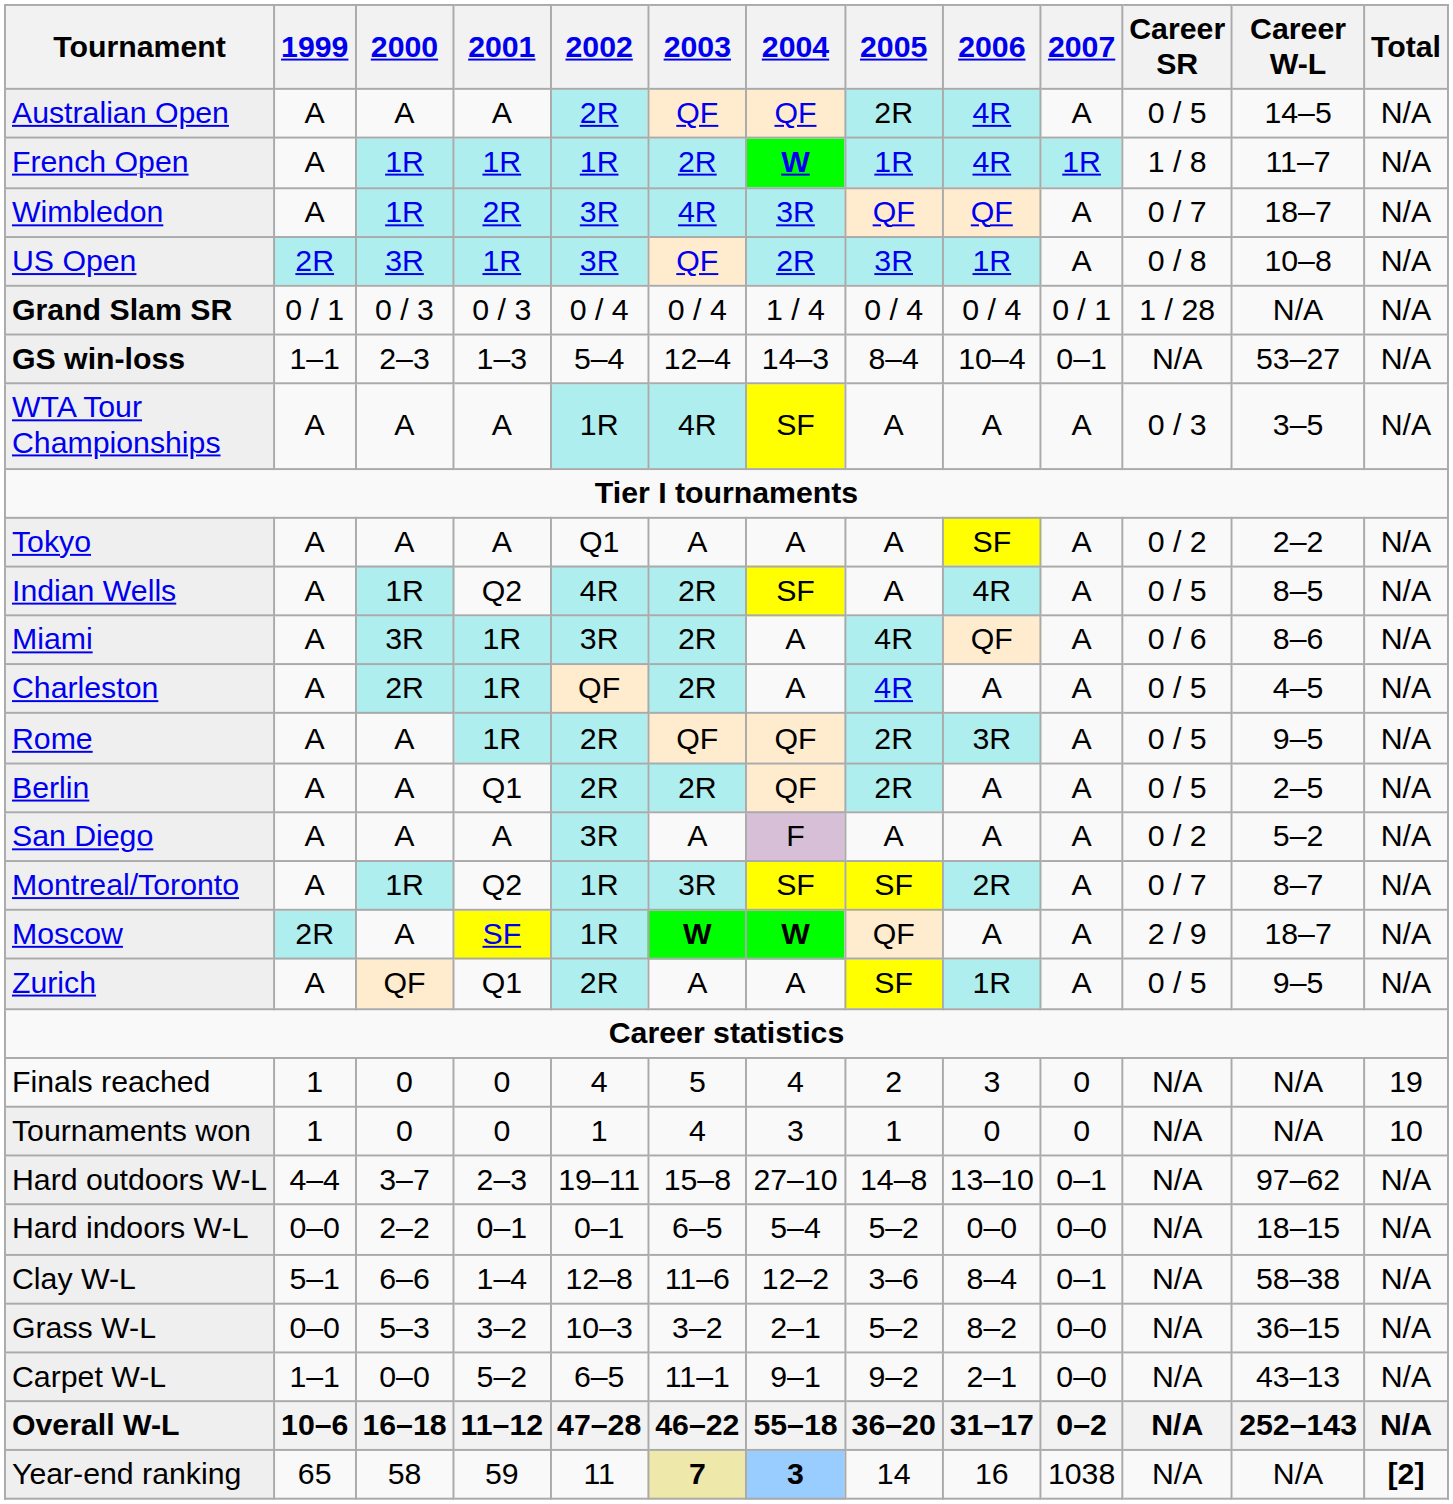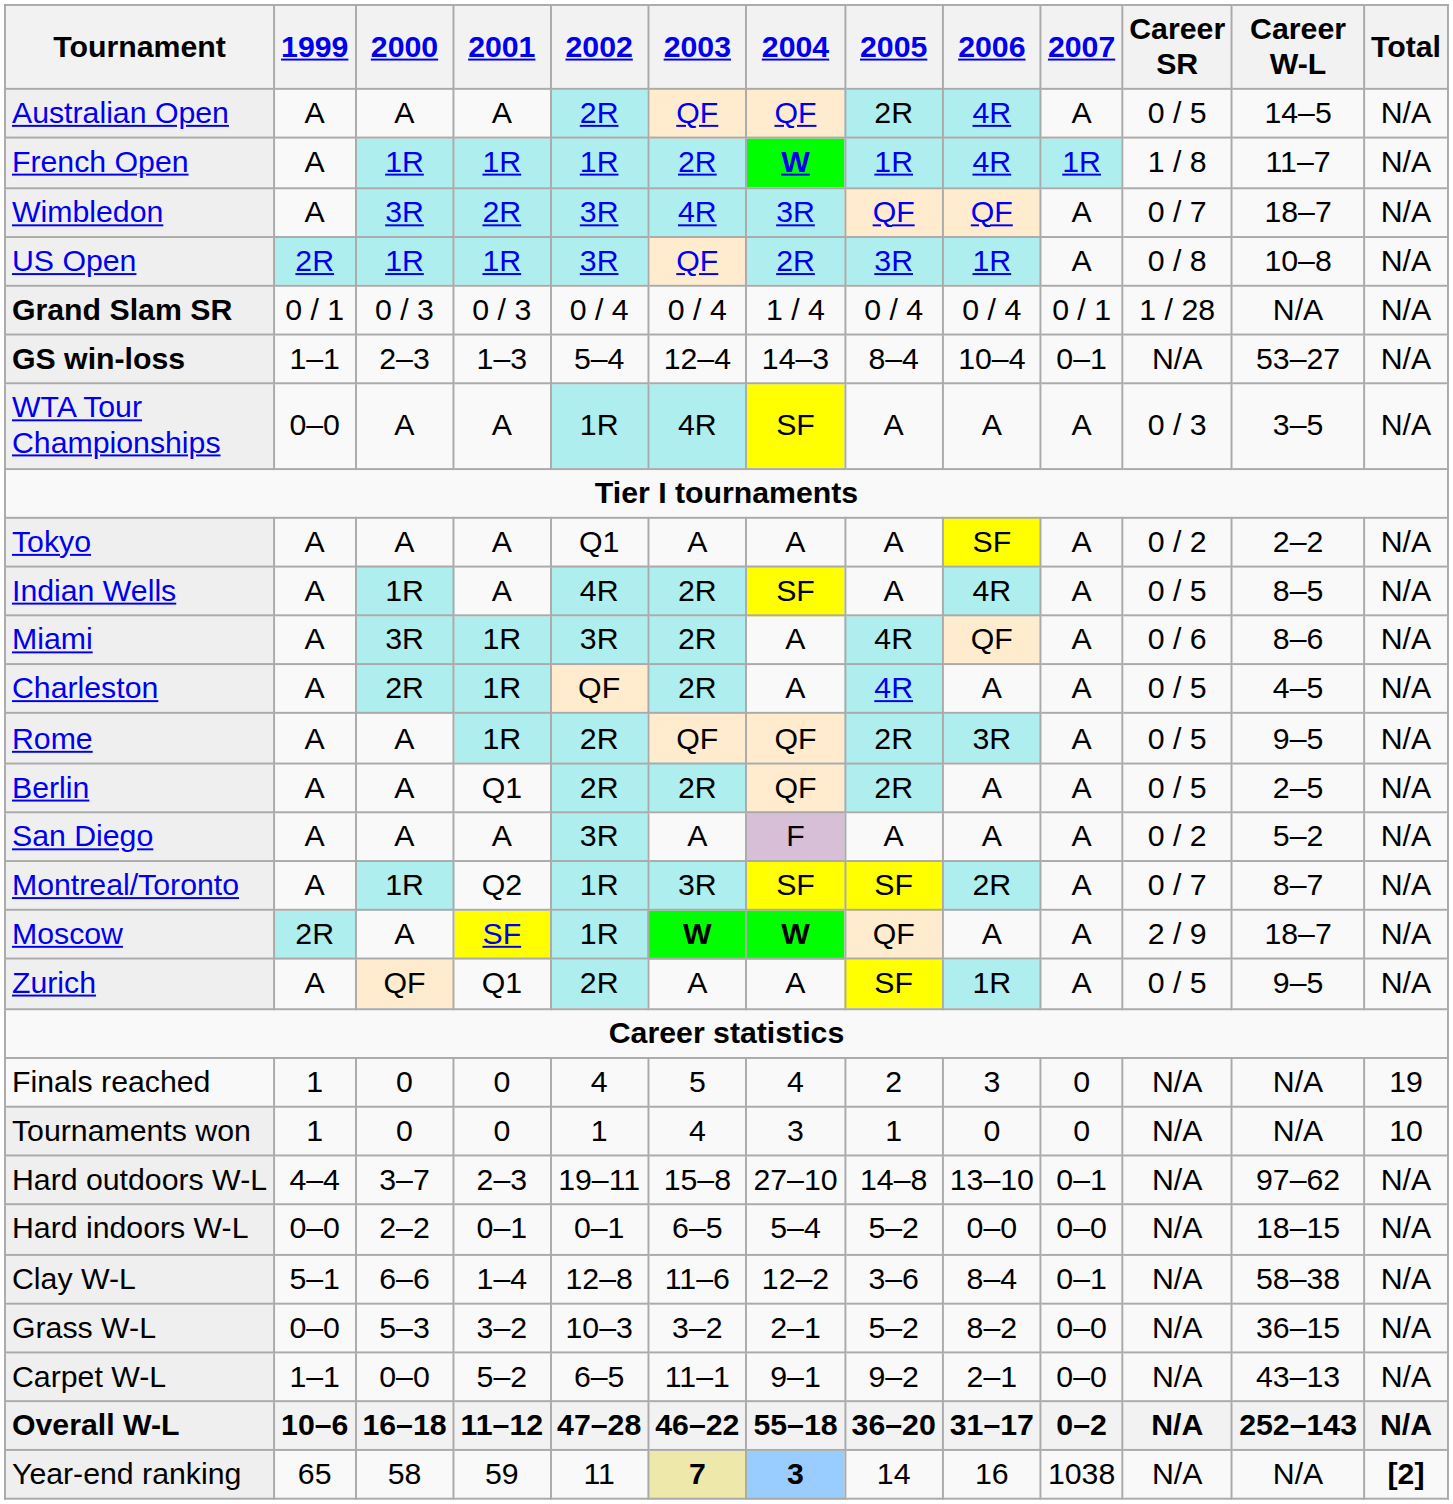 <table class="wikitable nowrap"style=text-align:center;font-size:97%>
 <tr style="background:#efefef;">
 <th>Tournament</th>
 <th><a href='#'>1999</a></th>
 <th><a href='#'>2000</a></th>
 <th><a href='#'>2001</a></th>
 <th><a href='#'>2002</a></th>
 <th><a href='#'>2003</a></th>
 <th><a href='#'>2004</a></th>
 <th><a href='#'>2005</a></th>
 <th><a href='#'>2006</a></th>
 <th><a href='#'>2007</a></th>
 <th>Career<br>SR</th>
 <th>Career<br>W-L</th>
 <th>Total</th>
 </tr>
 <tr>
 <td bgcolor=#EFEFEF align=left><a href='#'>Australian Open</a></td>
 <td>A</td>
 <td>A</td>
 <td>A</td>
 <td bgcolor=#afeeee><a href='#'>2R</a></td>
 <td bgcolor=#ffebcd><a href='#'>QF</a></td>
 <td bgcolor=#ffebcd><a href='#'>QF</a></td>
 <td bgcolor=#afeeee>2R</td>
 <td bgcolor=#afeeee><a href='#'>4R</a></td>
 <td>A</td>
 <td>0 / 5</td>
 <td>14–5</td>
 <td>N/A</td>
 </tr>
 <tr>
 <td bgcolor=#EFEFEF align=left><a href='#'>French Open</a></td>
 <td>A</td>
 <td bgcolor=#afeeee><a href='#'>1R</a></td>
 <td bgcolor=#afeeee><a href='#'>1R</a></td>
 <td bgcolor=#afeeee><a href='#'>1R</a></td>
 <td bgcolor=#afeeee><a href='#'>2R</a></td>
 <td bgcolor=#00ff00><strong><a href='#'>W</a></strong></td>
 <td bgcolor=#afeeee><a href='#'>1R</a></td>
 <td bgcolor=#afeeee><a href='#'>4R</a></td>
 <td bgcolor=#afeeee><a href='#'>1R</a></td>
 <td>1 / 8</td>
 <td>11–7</td>
 <td>N/A</td>
 </tr>
 <tr>
 <td bgcolor=#EFEFEF align=left><a href='#'>Wimbledon</a></td>
 <td>A</td>
-<td bgcolor=#afeeee><a href='#'>1R</a></td>
+<td bgcolor=#afeeee><a href='#'>3R</a></td>
 <td bgcolor=#afeeee><a href='#'>2R</a></td>
 <td bgcolor=#afeeee><a href='#'>3R</a></td>
 <td bgcolor=#afeeee><a href='#'>4R</a></td>
 <td bgcolor=#afeeee><a href='#'>3R</a></td>
 <td bgcolor=#ffebcd><a href='#'>QF</a></td>
 <td bgcolor=#ffebcd><a href='#'>QF</a></td>
 <td>A</td>
 <td>0 / 7</td>
 <td>18–7</td>
 <td>N/A</td>
 </tr>
 <tr>
 <td bgcolor=#EFEFEF align=left><a href='#'>US Open</a></td>
 <td bgcolor=#afeeee><a href='#'>2R</a></td>
-<td bgcolor=#afeeee><a href='#'>3R</a></td>
+<td bgcolor=#afeeee><a href='#'>1R</a></td>
 <td bgcolor=#afeeee><a href='#'>1R</a></td>
 <td bgcolor=#afeeee><a href='#'>3R</a></td>
 <td bgcolor=#ffebcd><a href='#'>QF</a></td>
 <td bgcolor=#afeeee><a href='#'>2R</a></td>
 <td bgcolor=#afeeee><a href='#'>3R</a></td>
 <td bgcolor=#afeeee><a href='#'>1R</a></td>
 <td>A</td>
 <td>0 / 8</td>
 <td>10–8</td>
 <td>N/A</td>
 </tr>
 <tr>
 <td bgcolor=#EFEFEF align=left><strong>Grand Slam SR</strong></td>
 <td>0 / 1</td>
 <td>0 / 3</td>
 <td>0 / 3</td>
 <td>0 / 4</td>
 <td>0 / 4</td>
 <td>1 / 4</td>
 <td>0 / 4</td>
 <td>0 / 4</td>
 <td>0 / 1</td>
 <td>1 / 28</td>
 <td>N/A</td>
 <td>N/A</td>
 </tr>
 <tr>
 <td bgcolor=#EFEFEF align=left><strong>GS win-loss</strong></td>
 <td>1–1</td>
 <td>2–3</td>
 <td>1–3</td>
 <td>5–4</td>
 <td>12–4</td>
 <td>14–3</td>
 <td>8–4</td>
 <td>10–4</td>
 <td>0–1</td>
 <td>N/A</td>
 <td>53–27</td>
 <td>N/A</td>
 </tr>
 <tr>
 <td bgcolor=#EFEFEF align=left><a href='#'>WTA Tour<br> Championships</a></td>
-<td>A</td>
+<td>0–0</td>
 <td>A</td>
 <td>A</td>
 <td bgcolor=#afeeee>1R</td>
 <td bgcolor=#afeeee>4R</td>
 <td bgcolor=yellow>SF</td>
 <td>A</td>
 <td>A</td>
 <td>A</td>
 <td>0 / 3</td>
 <td>3–5</td>
 <td>N/A</td>
 </tr>
 <tr>
 <td colspan="13"><strong>Tier I tournaments</strong></td>
 </tr>
 <tr>
 <td bgcolor=#EFEFEF align=left><a href='#'>Tokyo</a></td>
 <td>A</td>
 <td>A</td>
 <td>A</td>
 <td>Q1</td>
 <td>A</td>
 <td>A</td>
 <td>A</td>
 <td bgcolor=yellow>SF</td>
 <td>A</td>
 <td>0 / 2</td>
 <td>2–2</td>
 <td>N/A</td>
 </tr>
 <tr>
 <td bgcolor=#EFEFEF align=left><a href='#'>Indian Wells</a></td>
 <td>A</td>
 <td bgcolor=#afeeee>1R</td>
-<td>Q2</td>
+<td>A</td>
 <td bgcolor=#afeeee>4R</td>
 <td bgcolor=#afeeee>2R</td>
 <td bgcolor=yellow>SF</td>
 <td>A</td>
 <td bgcolor=#afeeee>4R</td>
 <td>A</td>
 <td>0 / 5</td>
 <td>8–5</td>
 <td>N/A</td>
 </tr>
 <tr>
 <td bgcolor=#EFEFEF align=left><a href='#'>Miami</a></td>
 <td>A</td>
 <td bgcolor=#afeeee>3R</td>
 <td bgcolor=#afeeee>1R</td>
 <td bgcolor=#afeeee>3R</td>
 <td bgcolor=#afeeee>2R</td>
 <td>A</td>
 <td bgcolor=#afeeee>4R</td>
 <td bgcolor=#ffebcd>QF</td>
 <td>A</td>
 <td>0 / 6</td>
 <td>8–6</td>
 <td>N/A</td>
 </tr>
 <tr>
 <td bgcolor=#EFEFEF align=left><a href='#'>Charleston</a></td>
 <td>A</td>
 <td bgcolor=#afeeee>2R</td>
 <td bgcolor=#afeeee>1R</td>
 <td bgcolor=#ffebcd>QF</td>
 <td bgcolor=#afeeee>2R</td>
 <td>A</td>
 <td bgcolor=#afeeee><a href='#'>4R</a></td>
 <td>A</td>
 <td>A</td>
 <td>0 / 5</td>
 <td>4–5</td>
 <td>N/A</td>
 </tr>
 <tr>
 <td bgcolor=#EFEFEF align=left><a href='#'>Rome</a></td>
 <td>A</td>
 <td>A</td>
 <td bgcolor=#afeeee>1R</td>
 <td bgcolor=#afeeee>2R</td>
 <td bgcolor=#ffebcd>QF</td>
 <td bgcolor=#ffebcd>QF</td>
 <td bgcolor=#afeeee>2R</td>
 <td bgcolor=#afeeee>3R</td>
 <td>A</td>
 <td>0 / 5</td>
 <td>9–5</td>
 <td>N/A</td>
 </tr>
 <tr>
 <td bgcolor=#EFEFEF align=left><a href='#'>Berlin</a></td>
 <td>A</td>
 <td>A</td>
 <td>Q1</td>
 <td bgcolor=#afeeee>2R</td>
 <td bgcolor=#afeeee>2R</td>
 <td bgcolor=#ffebcd>QF</td>
 <td bgcolor=#afeeee>2R</td>
 <td>A</td>
 <td>A</td>
 <td>0 / 5</td>
 <td>2–5</td>
 <td>N/A</td>
 </tr>
 <tr>
 <td bgcolor=#EFEFEF align=left><a href='#'>San Diego</a></td>
 <td>A</td>
 <td>A</td>
 <td>A</td>
 <td bgcolor=#afeeee>3R</td>
 <td>A</td>
 <td bgcolor=#D8BFD8>F</td>
 <td>A</td>
 <td>A</td>
 <td>A</td>
 <td>0 / 2</td>
 <td>5–2</td>
 <td>N/A</td>
 </tr>
 <tr>
 <td bgcolor=#EFEFEF align=left><a href='#'>Montreal/Toronto</a></td>
 <td>A</td>
 <td bgcolor=#afeeee>1R</td>
 <td>Q2</td>
 <td bgcolor=#afeeee>1R</td>
 <td bgcolor=#afeeee>3R</td>
 <td bgcolor=yellow>SF</td>
 <td bgcolor=yellow>SF</td>
 <td bgcolor=#afeeee>2R</td>
 <td>A</td>
 <td>0 / 7</td>
 <td>8–7</td>
 <td>N/A</td>
 </tr>
 <tr>
 <td bgcolor=#efefef align=left><a href='#'>Moscow</a></td>
 <td bgcolor=#afeeee>2R</td>
 <td>A</td>
 <td bgcolor=yellow><a href='#'>SF</a></td>
 <td bgcolor=#afeeee>1R</td>
 <td bgcolor=#00ff00><strong>W</strong></td>
 <td bgcolor=#00ff00><strong>W</strong></td>
 <td bgcolor=#ffebcd>QF</td>
 <td>A</td>
 <td>A</td>
 <td>2 / 9</td>
 <td>18–7</td>
 <td>N/A</td>
 </tr>
 <tr>
 <td bgcolor=#efefef align=left><a href='#'>Zurich</a></td>
 <td>A</td>
 <td bgcolor=#ffebcd>QF</td>
 <td>Q1</td>
 <td bgcolor=#afeeee>2R</td>
 <td>A</td>
 <td>A</td>
 <td bgcolor=yellow>SF</td>
 <td bgcolor=#afeeee>1R</td>
 <td>A</td>
 <td>0 / 5</td>
 <td>9–5</td>
 <td>N/A</td>
 </tr>
 <tr>
 <td colspan="13"><strong>Career statistics</strong></td>
 </tr>
 <tr>
 <td align=left>Finals reached</td>
 <td>1</td>
 <td>0</td>
 <td>0</td>
 <td>4</td>
 <td>5</td>
 <td>4</td>
 <td>2</td>
 <td>3</td>
 <td>0</td>
 <td>N/A</td>
 <td>N/A</td>
 <td>19</td>
 </tr>
 <tr>
 <td bgcolor=#EFEFEF align=left>Tournaments won</td>
 <td>1</td>
 <td>0</td>
 <td>0</td>
 <td>1</td>
 <td>4</td>
 <td>3</td>
 <td>1</td>
 <td>0</td>
 <td>0</td>
 <td>N/A</td>
 <td>N/A</td>
 <td>10</td>
 </tr>
 <tr>
 <td bgcolor=#efefef align=left>Hard outdoors W-L</td>
 <td>4–4</td>
 <td>3–7</td>
 <td>2–3</td>
 <td>19–11</td>
 <td>15–8</td>
 <td>27–10</td>
 <td>14–8</td>
 <td>13–10</td>
 <td>0–1</td>
 <td>N/A</td>
 <td>97–62</td>
 <td>N/A</td>
 </tr>
 <tr>
 <td bgcolor=#efefef align=left>Hard indoors W-L</td>
 <td>0–0</td>
 <td>2–2</td>
 <td>0–1</td>
 <td>0–1</td>
 <td>6–5</td>
 <td>5–4</td>
 <td>5–2</td>
 <td>0–0</td>
 <td>0–0</td>
 <td>N/A</td>
 <td>18–15</td>
 <td>N/A</td>
 </tr>
 <tr>
 <td bgcolor=#efefef align=left>Clay W-L</td>
 <td>5–1</td>
 <td>6–6</td>
 <td>1–4</td>
 <td>12–8</td>
 <td>11–6</td>
 <td>12–2</td>
 <td>3–6</td>
 <td>8–4</td>
 <td>0–1</td>
 <td>N/A</td>
 <td>58–38</td>
 <td>N/A</td>
 </tr>
 <tr>
 <td bgcolor=#efefef align=left>Grass W-L</td>
 <td>0–0</td>
 <td>5–3</td>
 <td>3–2</td>
 <td>10–3</td>
 <td>3–2</td>
 <td>2–1</td>
 <td>5–2</td>
 <td>8–2</td>
 <td>0–0</td>
 <td>N/A</td>
 <td>36–15</td>
 <td>N/A</td>
 </tr>
 <tr>
 <td bgcolor=#efefef align=left>Carpet W-L</td>
 <td>1–1</td>
 <td>0–0</td>
 <td>5–2</td>
 <td>6–5</td>
 <td>11–1</td>
 <td>9–1</td>
 <td>9–2</td>
 <td>2–1</td>
 <td>0–0</td>
 <td>N/A</td>
 <td>43–13</td>
 <td>N/A</td>
 </tr>
 <tr>
 <td bgcolor=#efefef align=left><strong>Overall W-L</strong></td>
 <th>10–6</th>
 <th>16–18</th>
 <th>11–12</th>
 <th>47–28</th>
 <th>46–22</th>
 <th>55–18</th>
 <th>36–20</th>
 <th>31–17</th>
 <th>0–2</th>
 <th>N/A</th>
 <th>252–143</th>
 <th>N/A</th>
 </tr>
 <tr>
 <td bgcolor=#efefef align=left>Year-end ranking</td>
 <td>65</td>
 <td>58</td>
 <td>59</td>
 <td>11</td>
 <td bgcolor=#EEE8AA><strong>7</strong></td>
 <td bgcolor=#99ccff><strong>3</strong></td>
 <td>14</td>
 <td>16</td>
 <td>1038</td>
 <td>N/A</td>
 <td>N/A</td>
 <td><strong>[2]</strong></td>
 </tr>
 </table>
